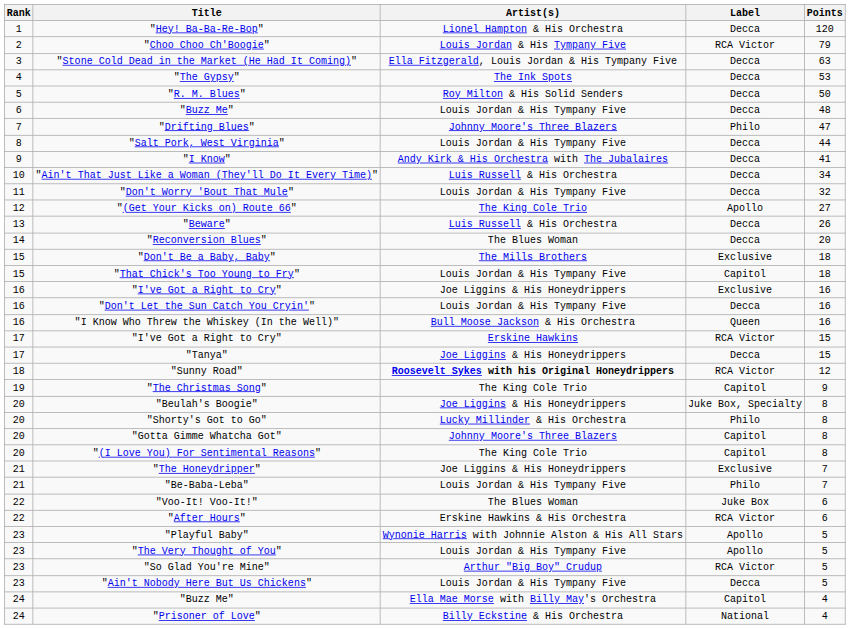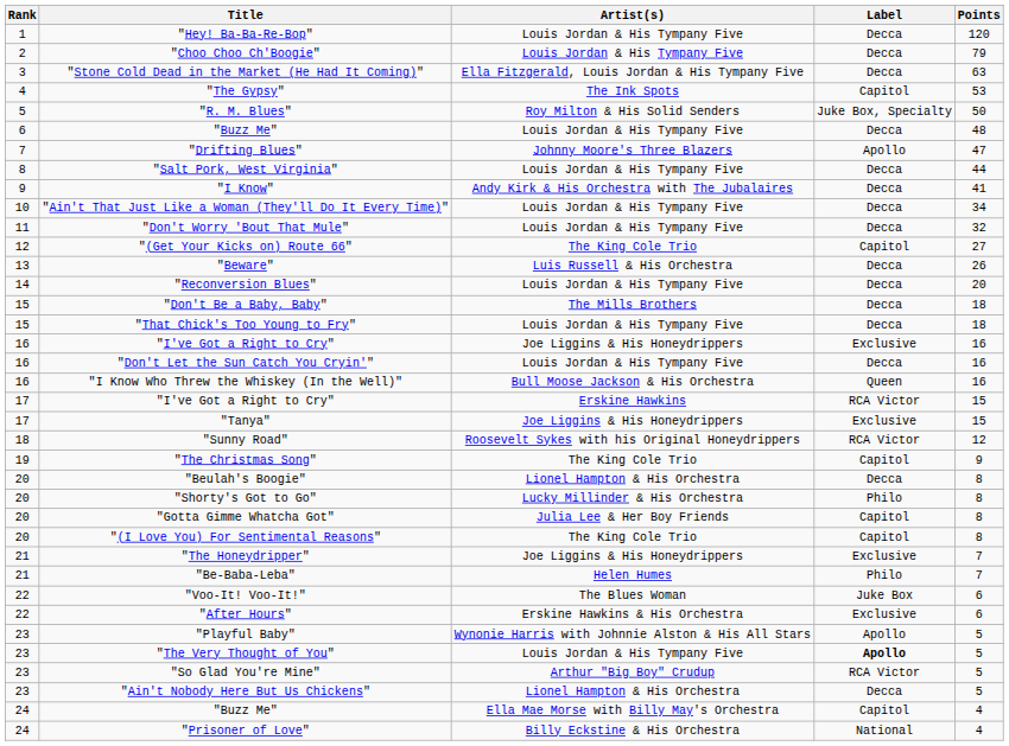 <table class="wikitable sortable" style="text-align: center">
 <tr>
 <th scope="col">Rank</th>
 <th scope="col">Title</th>
 <th scope="col">Artist(s)</th>
 <th scope="col">Label</th>
 <th scope="col">Points</th>
 </tr>
 <tr>
 <td>1</td>
 <td>"<a href='#'>Hey! Ba-Ba-Re-Bop</a>"</td>
-<td><a href='#'>Lionel Hampton</a> & His Orchestra</td>
+<td>Louis Jordan & His Tympany Five</td>
 <td>Decca</td>
 <td>120</td>
 </tr>
 <tr>
 <td>2</td>
 <td>"<a href='#'>Choo Choo Ch'Boogie</a>"</td>
 <td><a href='#'>Louis Jordan</a> & His <a href='#'>Tympany Five</a></td>
-<td>RCA Victor</td>
+<td>Decca</td>
 <td>79</td>
 </tr>
 <tr>
 <td>3</td>
 <td>"<a href='#'>Stone Cold Dead in the Market (He Had It Coming)</a>"</td>
 <td><a href='#'>Ella Fitzgerald</a>, Louis Jordan & His Tympany Five</td>
 <td>Decca</td>
 <td>63</td>
 </tr>
 <tr>
 <td>4</td>
 <td>"<a href='#'>The Gypsy</a>"</td>
 <td><a href='#'>The Ink Spots</a></td>
-<td>Decca</td>
+<td>Capitol</td>
 <td>53</td>
 </tr>
 <tr>
 <td>5</td>
 <td>"<a href='#'>R. M. Blues</a>"</td>
 <td><a href='#'>Roy Milton</a> & His Solid Senders</td>
-<td>Decca</td>
+<td>Juke Box, Specialty</td>
 <td>50</td>
 </tr>
 <tr>
 <td>6</td>
 <td>"<a href='#'>Buzz Me</a>"</td>
 <td>Louis Jordan & His Tympany Five</td>
 <td>Decca</td>
 <td>48</td>
 </tr>
 <tr>
 <td>7</td>
 <td>"<a href='#'>Drifting Blues</a>"</td>
 <td><a href='#'>Johnny Moore's Three Blazers</a></td>
-<td>Philo</td>
+<td>Apollo</td>
 <td>47</td>
 </tr>
 <tr>
 <td>8</td>
 <td>"<a href='#'>Salt Pork, West Virginia</a>"</td>
 <td>Louis Jordan & His Tympany Five</td>
 <td>Decca</td>
 <td>44</td>
 </tr>
 <tr>
 <td>9</td>
 <td>"<a href='#'>I Know</a>"</td>
 <td><a href='#'>Andy Kirk & His Orchestra</a> with <a href='#'>The Jubalaires</a></td>
 <td>Decca</td>
 <td>41</td>
 </tr>
 <tr>
 <td>10</td>
 <td>"<a href='#'>Ain't That Just Like a Woman (They'll Do It Every Time)</a>"</td>
-<td><a href='#'>Luis Russell</a> & His Orchestra</td>
+<td>Louis Jordan & His Tympany Five</td>
 <td>Decca</td>
 <td>34</td>
 </tr>
 <tr>
 <td>11</td>
 <td>"<a href='#'>Don't Worry 'Bout That Mule</a>"</td>
 <td>Louis Jordan & His Tympany Five</td>
 <td>Decca</td>
 <td>32</td>
 </tr>
 <tr>
 <td>12</td>
 <td>"<a href='#'>(Get Your Kicks on) Route 66</a>"</td>
 <td><a href='#'>The King Cole Trio</a></td>
-<td>Apollo</td>
+<td>Capitol</td>
 <td>27</td>
 </tr>
 <tr>
 <td>13</td>
 <td>"<a href='#'>Beware</a>"</td>
 <td><a href='#'>Luis Russell</a> & His Orchestra</td>
 <td>Decca</td>
 <td>26</td>
 </tr>
 <tr>
 <td>14</td>
 <td>"<a href='#'>Reconversion Blues</a>"</td>
-<td>The Blues Woman</td>
+<td>Louis Jordan & His Tympany Five</td>
 <td>Decca</td>
 <td>20</td>
 </tr>
 <tr>
 <td>15</td>
 <td>"<a href='#'>Don't Be a Baby, Baby</a>"</td>
 <td><a href='#'>The Mills Brothers</a></td>
-<td>Exclusive</td>
+<td>Decca</td>
 <td>18</td>
 </tr>
 <tr>
 <td>15</td>
 <td>"<a href='#'>That Chick's Too Young to Fry</a>"</td>
 <td>Louis Jordan & His Tympany Five</td>
-<td>Capitol</td>
+<td>Decca</td>
 <td>18</td>
 </tr>
 <tr>
 <td>16</td>
 <td>"<a href='#'>I've Got a Right to Cry</a>"</td>
 <td>Joe Liggins & His Honeydrippers</td>
 <td>Exclusive</td>
 <td>16</td>
 </tr>
 <tr>
 <td>16</td>
 <td>"<a href='#'>Don't Let the Sun Catch You Cryin'</a>"</td>
 <td>Louis Jordan & His Tympany Five</td>
 <td>Decca</td>
 <td>16</td>
 </tr>
 <tr>
 <td>16</td>
 <td>"I Know Who Threw the Whiskey (In the Well)"</td>
 <td><a href='#'>Bull Moose Jackson</a> & His Orchestra</td>
 <td>Queen</td>
 <td>16</td>
 </tr>
 <tr>
 <td>17</td>
 <td>"I've Got a Right to Cry"</td>
 <td><a href='#'>Erskine Hawkins</a></td>
 <td>RCA Victor</td>
 <td>15</td>
 </tr>
 <tr>
 <td>17</td>
 <td>"Tanya"</td>
 <td><a href='#'>Joe Liggins</a> & His Honeydrippers</td>
-<td>Decca</td>
+<td>Exclusive</td>
 <td>15</td>
 </tr>
 <tr>
 <td>18</td>
 <td>"Sunny Road"</td>
-<td><strong><a href='#'>Roosevelt Sykes</a> with his Original Honeydrippers</strong></td>
+<td><a href='#'>Roosevelt Sykes</a> with his Original Honeydrippers</td>
 <td>RCA Victor</td>
 <td>12</td>
 </tr>
 <tr>
 <td>19</td>
 <td>"<a href='#'>The Christmas Song</a>"</td>
 <td>The King Cole Trio</td>
 <td>Capitol</td>
 <td>9</td>
 </tr>
 <tr>
 <td>20</td>
 <td>"Beulah's Boogie"</td>
-<td><a href='#'>Joe Liggins</a> & His Honeydrippers</td>
-<td>Juke Box, Specialty</td>
+<td><a href='#'>Lionel Hampton</a> & His Orchestra</td>
+<td>Decca</td>
 <td>8</td>
 </tr>
 <tr>
 <td>20</td>
 <td>"Shorty's Got to Go"</td>
 <td><a href='#'>Lucky Millinder</a> & His Orchestra</td>
 <td>Philo</td>
 <td>8</td>
 </tr>
 <tr>
 <td>20</td>
 <td>"Gotta Gimme Whatcha Got"</td>
-<td><a href='#'>Johnny Moore's Three Blazers</a></td>
+<td><a href='#'>Julia Lee</a> & Her Boy Friends</td>
 <td>Capitol</td>
 <td>8</td>
 </tr>
 <tr>
 <td>20</td>
 <td>"<a href='#'>(I Love You) For Sentimental Reasons</a>"</td>
 <td>The King Cole Trio</td>
 <td>Capitol</td>
 <td>8</td>
 </tr>
 <tr>
 <td>21</td>
 <td>"<a href='#'>The Honeydripper</a>"</td>
 <td>Joe Liggins & His Honeydrippers</td>
 <td>Exclusive</td>
 <td>7</td>
 </tr>
 <tr>
 <td>21</td>
 <td>"Be-Baba-Leba"</td>
-<td>Louis Jordan & His Tympany Five</td>
+<td><a href='#'>Helen Humes</a></td>
 <td>Philo</td>
 <td>7</td>
 </tr>
 <tr>
 <td>22</td>
 <td>"Voo-It! Voo-It!"</td>
 <td>The Blues Woman</td>
 <td>Juke Box</td>
 <td>6</td>
 </tr>
 <tr>
 <td>22</td>
 <td>"<a href='#'>After Hours</a>"</td>
 <td>Erskine Hawkins & His Orchestra</td>
-<td>RCA Victor</td>
+<td>Exclusive</td>
 <td>6</td>
 </tr>
 <tr>
 <td>23</td>
 <td>"Playful Baby"</td>
 <td><a href='#'>Wynonie Harris</a> with Johnnie Alston & His All Stars</td>
 <td>Apollo</td>
 <td>5</td>
 </tr>
 <tr>
 <td>23</td>
 <td>"<a href='#'>The Very Thought of You</a>"</td>
 <td>Louis Jordan & His Tympany Five</td>
-<td>Apollo</td>
+<td><strong>Apollo</strong></td>
 <td>5</td>
 </tr>
 <tr>
 <td>23</td>
 <td>"So Glad You're Mine"</td>
 <td><a href='#'>Arthur "Big Boy" Crudup</a></td>
 <td>RCA Victor</td>
 <td>5</td>
 </tr>
 <tr>
 <td>23</td>
 <td>"<a href='#'>Ain't Nobody Here But Us Chickens</a>"</td>
-<td>Louis Jordan & His Tympany Five</td>
+<td><a href='#'>Lionel Hampton</a> & His Orchestra</td>
 <td>Decca</td>
 <td>5</td>
 </tr>
 <tr>
 <td>24</td>
 <td>"Buzz Me"</td>
 <td><a href='#'>Ella Mae Morse</a> with <a href='#'>Billy May</a>'s Orchestra</td>
 <td>Capitol</td>
 <td>4</td>
 </tr>
 <tr>
 <td>24</td>
 <td>"<a href='#'>Prisoner of Love</a>"</td>
 <td><a href='#'>Billy Eckstine</a> & His Orchestra</td>
 <td>National</td>
 <td>4</td>
 </tr>
 </table>
